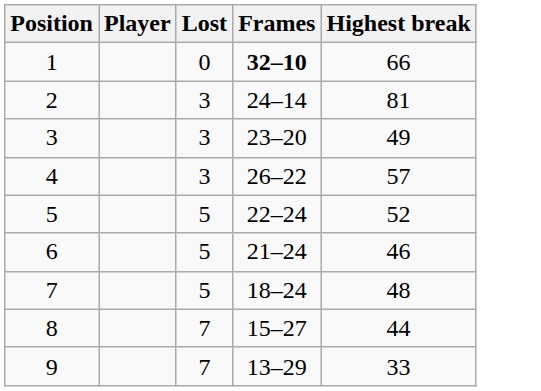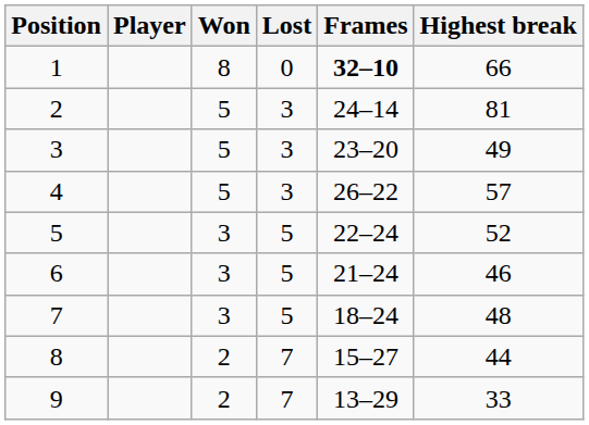 <table class="wikitable" style="; text-align:center">
 <tr>
 <th>Position</th>
 <th>Player</th>
+<th>Won</th>
 <th>Lost</th>
 <th>Frames</th>
 <th>Highest break</th>
 </tr>
 <tr>
 <td>1</td>
 <td align="left"></td>
+<td>8</td>
 <td>0</td>
 <td><strong>32–10</strong></td>
 <td>66</td>
 </tr>
 <tr>
 <td>2</td>
 <td align="left"></td>
+<td>5</td>
 <td>3</td>
 <td>24–14</td>
 <td>81</td>
 </tr>
 <tr>
 <td>3</td>
 <td align="left"></td>
+<td>5</td>
 <td>3</td>
 <td>23–20</td>
 <td>49</td>
 </tr>
 <tr>
 <td>4</td>
 <td align="left"></td>
+<td>5</td>
 <td>3</td>
 <td>26–22</td>
 <td>57</td>
 </tr>
 <tr>
 <td>5</td>
 <td align="left"></td>
+<td>3</td>
 <td>5</td>
 <td>22–24</td>
 <td>52</td>
 </tr>
 <tr>
 <td>6</td>
 <td align="left"></td>
+<td>3</td>
 <td>5</td>
 <td>21–24</td>
 <td>46</td>
 </tr>
 <tr>
 <td>7</td>
 <td align="left"></td>
+<td>3</td>
 <td>5</td>
 <td>18–24</td>
 <td>48</td>
 </tr>
 <tr>
 <td>8</td>
 <td align="left"></td>
+<td>2</td>
 <td>7</td>
 <td>15–27</td>
 <td>44</td>
 </tr>
 <tr>
 <td>9</td>
 <td align="left"></td>
+<td>2</td>
 <td>7</td>
 <td>13–29</td>
 <td>33</td>
 </tr>
 </table>
